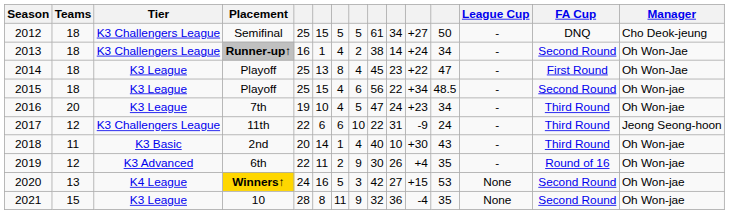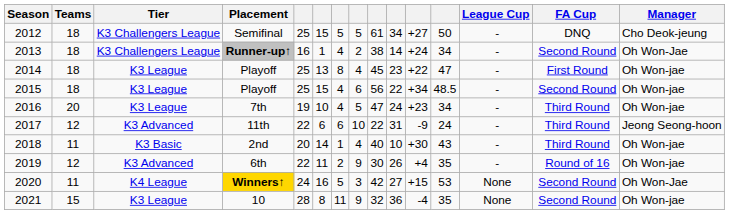 <table class="wikitable" style="text-align: center; font-size:90%;">
 <tr>
 <th>Season</th>
 <th>Teams</th>
 <th>Tier</th>
 <th>Placement</th>
 <th></th>
 <th></th>
 <th></th>
 <th></th>
 <th></th>
 <th></th>
 <th></th>
 <th></th>
 <th><a href='#'>League Cup</a></th>
 <th><a href='#'>FA Cup</a></th>
 <th><a href='#'>Manager</a></th>
 </tr>
 <tr>
 <td>2012</td>
 <td>18</td>
 <td><a href='#'>K3 Challengers League</a></td>
 <td>Semifinal</td>
 <td>25</td>
 <td>15</td>
 <td>5</td>
 <td>5</td>
 <td>61</td>
 <td>34</td>
 <td align=right>+27</td>
 <td>50</td>
 <td> -</td>
 <td> DNQ</td>
 <td align=left>Cho Deok-jeung</td>
 </tr>
 <tr>
 <td>2013</td>
 <td>18</td>
 <td><a href='#'>K3 Challengers League</a></td>
 <td style="background-color:silver"><strong>Runner-up</strong>↑</td>
 <td>16</td>
 <td>1</td>
 <td>4</td>
 <td>2</td>
 <td>38</td>
 <td>14</td>
 <td align=right>+24</td>
 <td>34</td>
 <td> -</td>
 <td> <a href='#'>Second Round</a></td>
 <td align=left>Oh Won-Jae</td>
 </tr>
 <tr>
 <td>2014</td>
 <td>18</td>
 <td><a href='#'>K3 League</a></td>
 <td>Playoff</td>
 <td>25</td>
 <td>13</td>
 <td>8</td>
 <td>4</td>
 <td>45</td>
 <td>23</td>
 <td align=right>+22</td>
 <td>47</td>
 <td> -</td>
 <td> <a href='#'>First Round</a></td>
-<td align=left>Oh Won-Jae</td>
+<td align=left>Oh Won-jae</td>
 </tr>
 <tr>
 <td>2015</td>
 <td>18</td>
 <td><a href='#'>K3 League</a></td>
 <td>Playoff</td>
 <td>25</td>
 <td>15</td>
 <td>4</td>
 <td>6</td>
 <td>56</td>
 <td>22</td>
 <td align=right>+34</td>
 <td>48.5</td>
 <td> -</td>
 <td> <a href='#'>Second Round</a></td>
 <td align=left>Oh Won-jae</td>
 </tr>
 <tr>
 <td>2016</td>
 <td>20</td>
 <td><a href='#'>K3 League</a></td>
 <td>7th</td>
 <td>19</td>
 <td>10</td>
 <td>4</td>
 <td>5</td>
 <td>47</td>
 <td>24</td>
 <td align=right>+23</td>
 <td>34</td>
 <td> -</td>
 <td> <a href='#'>Third Round</a></td>
 <td align=left>Oh Won-jae</td>
 </tr>
 <tr>
 <td>2017</td>
 <td>12</td>
-<td><a href='#'>K3 Challengers League</a></td>
+<td><a href='#'>K3 Advanced</a></td>
 <td>11th</td>
 <td>22</td>
 <td>6</td>
 <td>6</td>
 <td>10</td>
 <td>22</td>
 <td>31</td>
 <td align=right>-9</td>
 <td>24</td>
 <td> -</td>
 <td> <a href='#'>Third Round</a></td>
 <td align=left>Jeong Seong-hoon</td>
 </tr>
 <tr>
 <td>2018</td>
 <td>11</td>
 <td><a href='#'>K3 Basic</a></td>
 <td>2nd</td>
 <td>20</td>
 <td>14</td>
 <td>1</td>
 <td>4</td>
 <td>40</td>
 <td>10</td>
 <td align=right>+30</td>
 <td>43</td>
 <td> -</td>
 <td> <a href='#'>Third Round</a></td>
 <td align=left>Oh Won-jae</td>
 </tr>
 <tr>
 <td>2019</td>
 <td>12</td>
 <td><a href='#'>K3 Advanced</a></td>
 <td>6th</td>
 <td>22</td>
 <td>11</td>
 <td>2</td>
 <td>9</td>
 <td>30</td>
 <td>26</td>
 <td align=right>+4</td>
 <td>35</td>
 <td> -</td>
 <td> <a href='#'>Round of 16</a></td>
 <td align=left>Oh Won-jae</td>
 </tr>
 <tr>
 <td>2020</td>
-<td>13</td>
+<td>11</td>
 <td><a href='#'>K4 League</a></td>
 <td style="background-color:gold"><strong>Winners</strong>↑</td>
 <td>24</td>
 <td>16</td>
 <td>5</td>
 <td>3</td>
 <td>42</td>
 <td>27</td>
 <td align=right>+15</td>
 <td>53</td>
 <td> None</td>
 <td> <a href='#'>Second Round</a></td>
-<td align=left>Oh Won-jae</td>
+<td align=left>Oh Won-Jae</td>
 </tr>
 <tr>
 <td>2021</td>
 <td>15</td>
 <td><a href='#'>K3 League</a></td>
 <td>10</td>
 <td>28</td>
 <td>8</td>
 <td>11</td>
 <td>9</td>
 <td>32</td>
 <td>36</td>
 <td align=right>-4</td>
 <td>35</td>
 <td> None</td>
 <td> <a href='#'>Second Round</a></td>
 <td align=left>Oh Won-jae</td>
 </tr>
 </table>
